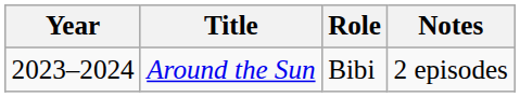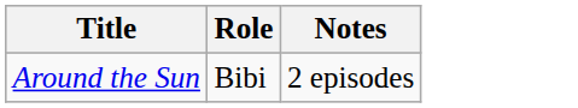 <table class="wikitable sortable">
 <tr>
-<th>Year</th>
 <th>Title</th>
 <th class="unsortable">Role</th>
 <th class="unsortable">Notes</th>
 </tr>
 <tr>
-<td>2023–2024</td>
 <td><em><a href='#'>Around the Sun</a></em></td>
 <td>Bibi</td>
 <td>2 episodes</td>
 </tr>
 </table>
